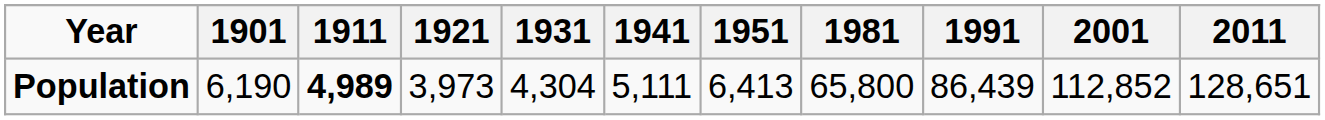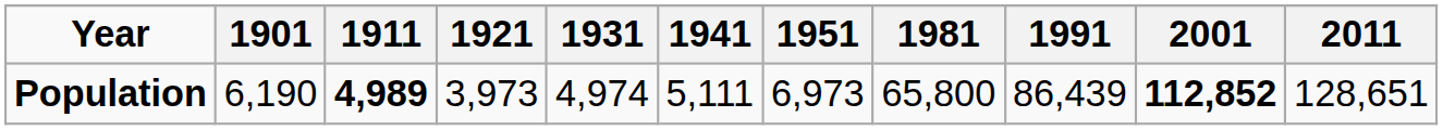 <table class="wikitable">
 <tr>
 </tr>
 <tr>
 <td align="center"><strong>Year</strong></td>
 <th>1901</th>
 <th>1911</th>
 <th>1921</th>
 <th>1931</th>
 <th>1941</th>
 <th>1951</th>
 <th>1981</th>
 <th>1991</th>
 <th>2001</th>
 <th>2011</th>
 </tr>
 <tr>
 <td align="center"><strong>Population</strong></td>
 <td>6,190</td>
 <td><strong>4,989</strong></td>
 <td>3,973</td>
-<td>4,304</td>
+<td>4,974</td>
 <td>5,111</td>
-<td>6,413</td>
+<td>6,973</td>
 <td>65,800</td>
 <td>86,439</td>
-<td>112,852</td>
+<td><strong>112,852</strong></td>
 <td>128,651</td>
 </tr>
 </table>
